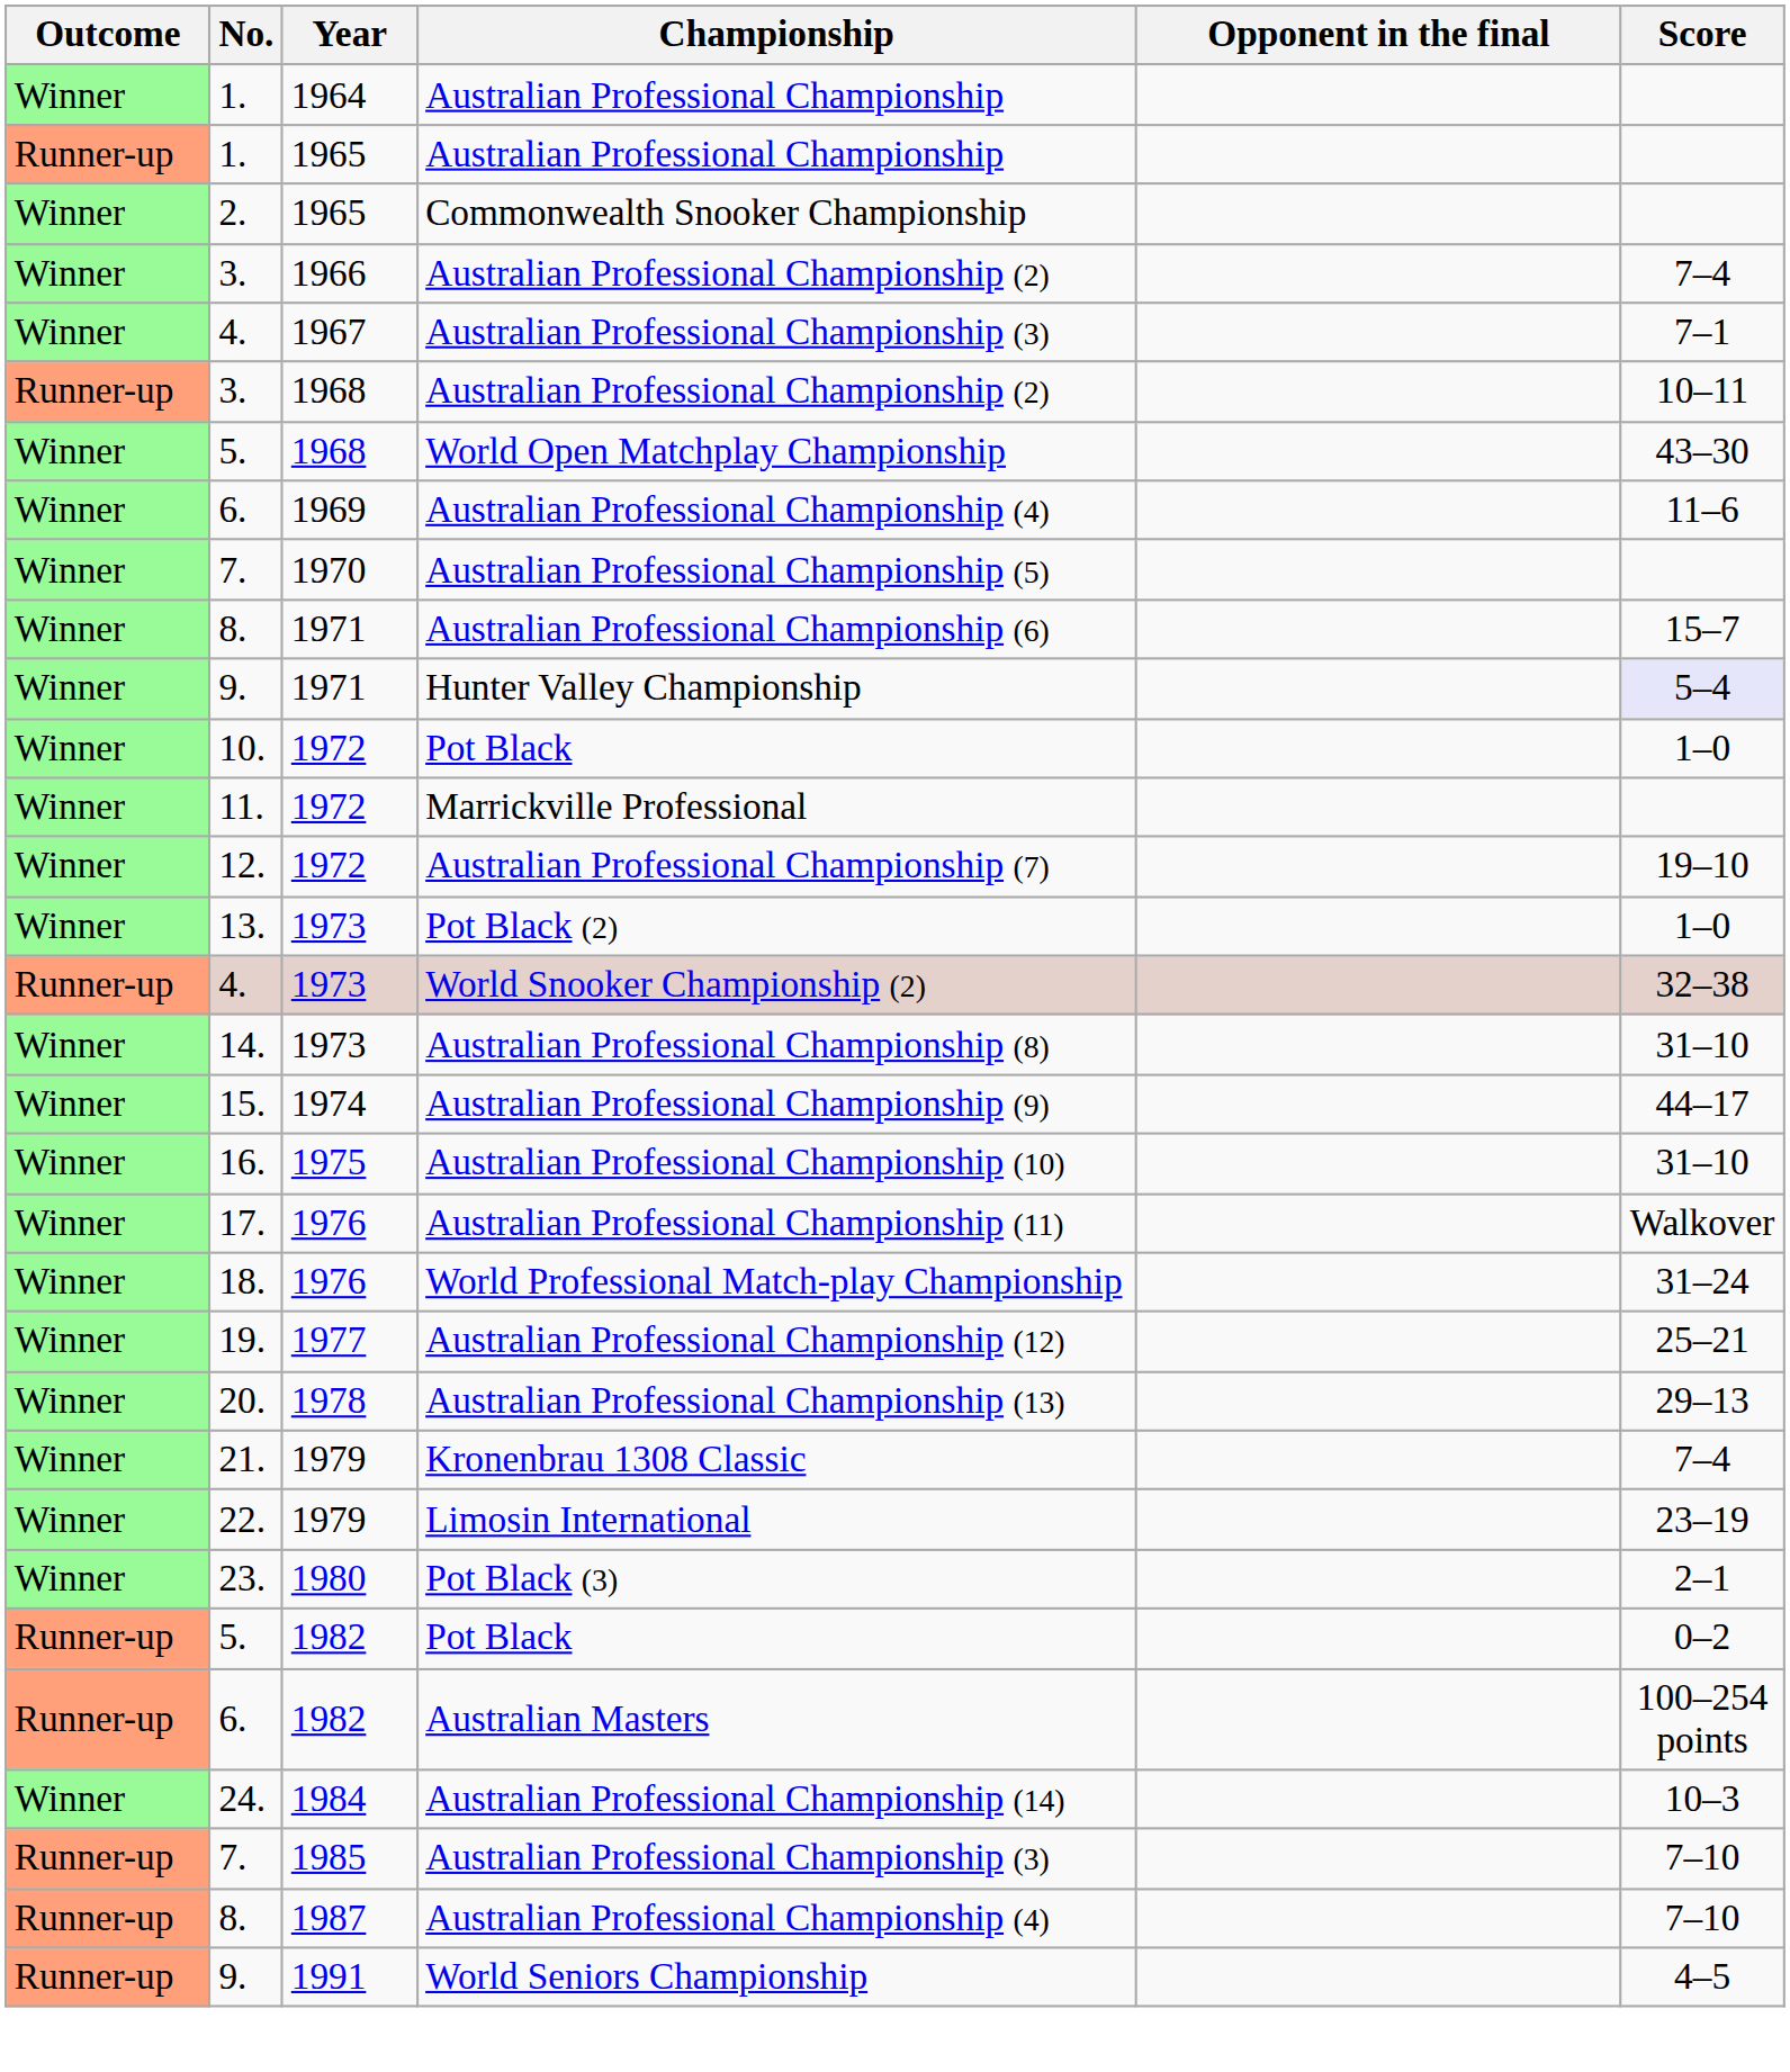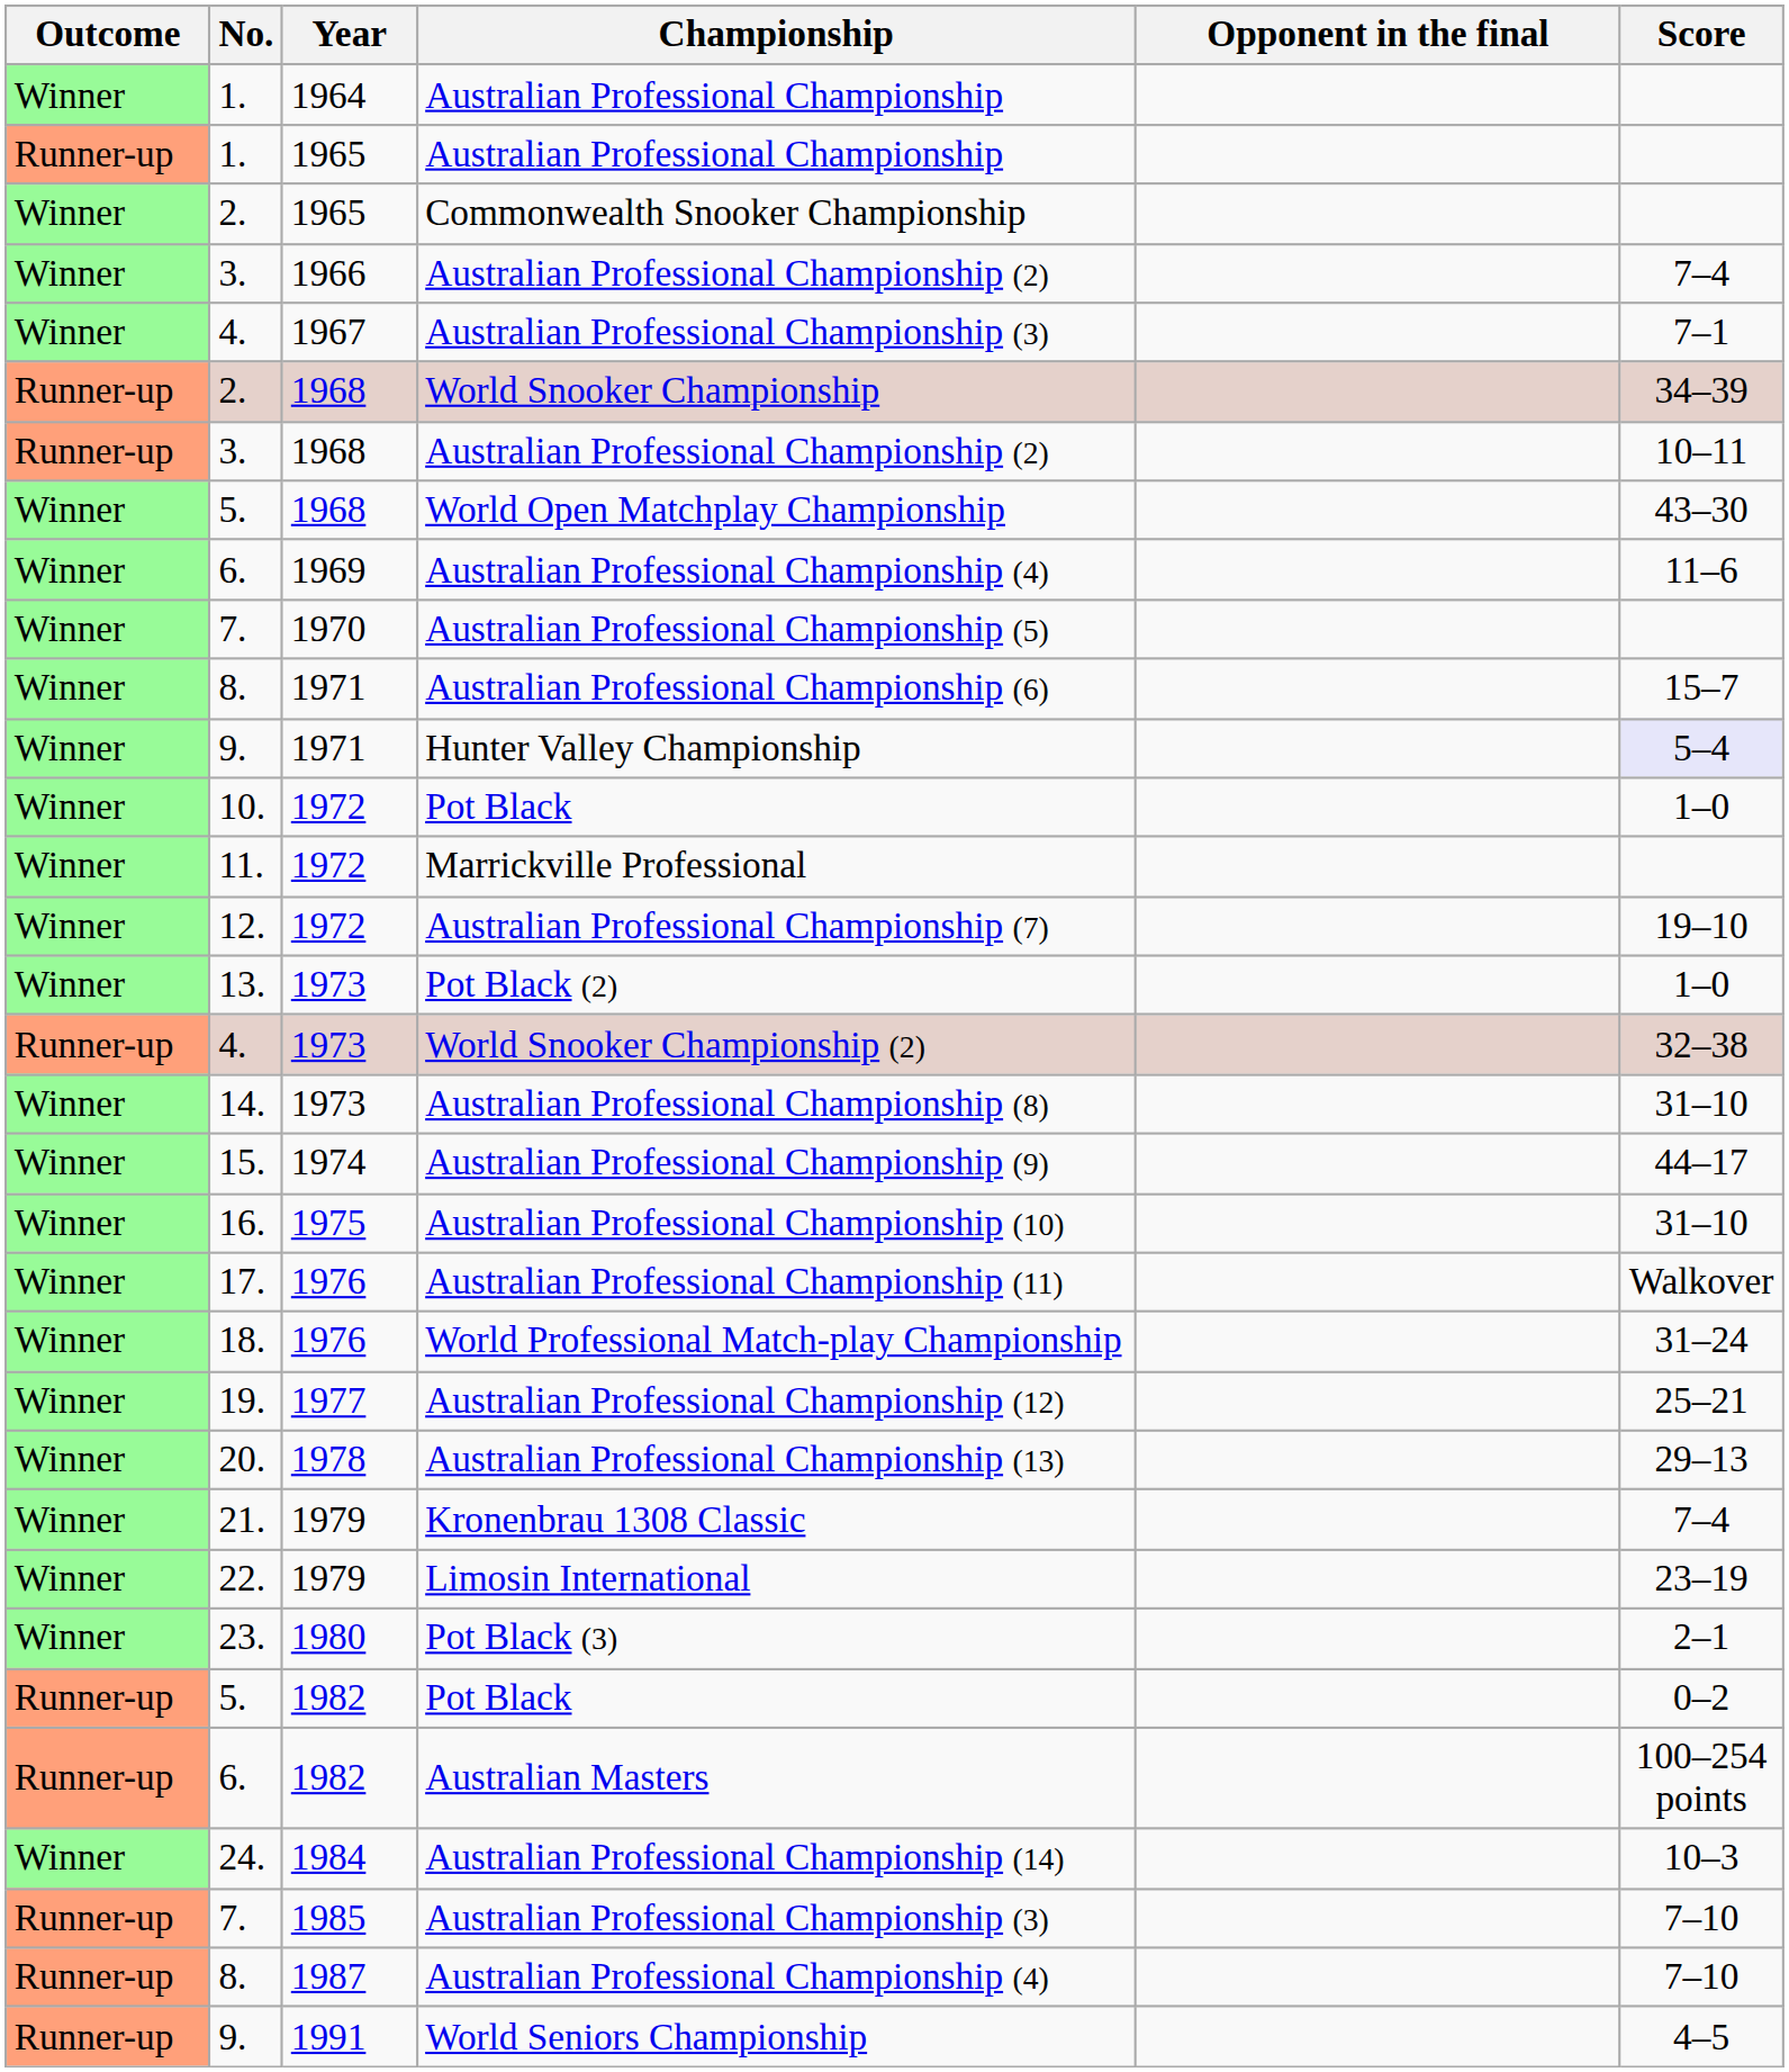 <table class="wikitable">
 <tr>
 <th width="80">Outcome</th>
 <th width="20">No.</th>
 <th width="50">Year</th>
 <th width="300">Championship</th>
 <th width="200">Opponent in the final</th>
 <th width="50">Score</th>
 </tr>
 <tr>
 <td style="background:#98FB98">Winner</td>
 <td>1.</td>
 <td>1964</td>
 <td><a href='#'>Australian Professional Championship</a></td>
 <td></td>
 <td align="center"></td>
 </tr>
 <tr>
 <td style="background:#ffa07a;">Runner-up</td>
 <td>1.</td>
 <td>1965</td>
 <td><a href='#'>Australian Professional Championship</a></td>
 <td></td>
 <td align="center"></td>
 </tr>
 <tr>
 <td style="background:#98FB98">Winner</td>
 <td>2.</td>
 <td>1965</td>
 <td>Commonwealth Snooker Championship</td>
 <td></td>
 <td></td>
 </tr>
 <tr>
 <td style="background:#98FB98">Winner</td>
 <td>3.</td>
 <td>1966</td>
 <td><a href='#'>Australian Professional Championship</a> <small>(2)</small></td>
 <td></td>
 <td align="center">7–4</td>
 </tr>
 <tr>
 <td style="background:#98FB98">Winner</td>
 <td>4.</td>
 <td>1967</td>
 <td><a href='#'>Australian Professional Championship</a> <small>(3)</small></td>
 <td></td>
 <td align="center">7–1</td>
+</tr>
+<tr bgcolor="#e5d1cb">
+<td style="background:#ffa07a;">Runner-up</td>
+<td>2.</td>
+<td><a href='#'>1968</a></td>
+<td><a href='#'>World Snooker Championship</a></td>
+<td></td>
+<td align="center">34–39</td>
 </tr>
 <tr>
 <td style="background:#ffa07a;">Runner-up</td>
 <td>3.</td>
 <td>1968</td>
 <td><a href='#'>Australian Professional Championship</a> <small>(2)</small></td>
 <td></td>
 <td align="center">10–11</td>
 </tr>
 <tr>
 <td style="background:#98FB98">Winner</td>
 <td>5.</td>
 <td><a href='#'>1968</a></td>
 <td><a href='#'>World Open Matchplay Championship</a></td>
 <td></td>
 <td align="center">43–30</td>
 </tr>
 <tr>
 <td style="background:#98FB98">Winner</td>
 <td>6.</td>
 <td>1969</td>
 <td><a href='#'>Australian Professional Championship</a> <small>(4)</small></td>
 <td></td>
 <td align="center">11–6</td>
 </tr>
 <tr>
 <td style="background:#98FB98">Winner</td>
 <td>7.</td>
 <td>1970</td>
 <td><a href='#'>Australian Professional Championship</a> <small>(5)</small></td>
 <td></td>
 <td align="center"></td>
 </tr>
 <tr>
 <td style="background:#98FB98">Winner</td>
 <td>8.</td>
 <td>1971</td>
 <td><a href='#'>Australian Professional Championship</a> <small>(6)</small></td>
 <td></td>
 <td align="center">15–7</td>
 </tr>
 <tr>
 <td style="background:#98FB98">Winner</td>
 <td>9.</td>
 <td>1971</td>
 <td>Hunter Valley Championship</td>
 <td></td>
 <td align="center" style="background: lavender;">5–4</td>
 </tr>
 <tr>
 <td style="background:#98FB98">Winner</td>
 <td>10.</td>
 <td><a href='#'>1972</a></td>
 <td><a href='#'>Pot Black</a></td>
 <td></td>
 <td align="center">1–0</td>
 </tr>
 <tr>
 <td style="background:#98FB98">Winner</td>
 <td>11.</td>
 <td><a href='#'>1972</a></td>
 <td>Marrickville Professional</td>
 <td></td>
 <td align="center"></td>
 </tr>
 <tr>
 <td style="background:#98FB98">Winner</td>
 <td>12.</td>
 <td><a href='#'>1972</a></td>
 <td><a href='#'>Australian Professional Championship</a> <small>(7)</small></td>
 <td></td>
 <td align="center">19–10</td>
 </tr>
 <tr>
 <td style="background:#98FB98">Winner</td>
 <td>13.</td>
 <td><a href='#'>1973</a></td>
 <td><a href='#'>Pot Black</a> <small>(2)</small></td>
 <td></td>
 <td align="center">1–0</td>
 </tr>
 <tr bgcolor="#e5d1cb">
 <td style="background:#ffa07a;">Runner-up</td>
 <td>4.</td>
 <td><a href='#'>1973</a></td>
 <td><a href='#'>World Snooker Championship</a> <small>(2)</small></td>
 <td></td>
 <td align="center">32–38</td>
 </tr>
 <tr>
 <td style="background:#98FB98">Winner</td>
 <td>14.</td>
 <td>1973</td>
 <td><a href='#'>Australian Professional Championship</a> <small>(8)</small></td>
 <td></td>
 <td align="center">31–10</td>
 </tr>
 <tr>
 <td style="background:#98FB98">Winner</td>
 <td>15.</td>
 <td>1974</td>
 <td><a href='#'>Australian Professional Championship</a> <small>(9)</small></td>
 <td></td>
 <td align="center">44–17</td>
 </tr>
 <tr>
 <td style="background:#98FB98">Winner</td>
 <td>16.</td>
 <td><a href='#'>1975</a></td>
 <td><a href='#'>Australian Professional Championship</a> <small>(10)</small></td>
 <td></td>
 <td align="center">31–10</td>
 </tr>
 <tr>
 <td style="background:#98FB98">Winner</td>
 <td>17.</td>
 <td><a href='#'>1976</a></td>
 <td><a href='#'>Australian Professional Championship</a> <small>(11)</small></td>
 <td></td>
 <td align="center">Walkover</td>
 </tr>
 <tr>
 <td style="background:#98FB98">Winner</td>
 <td>18.</td>
 <td><a href='#'>1976</a></td>
 <td><a href='#'>World Professional Match-play Championship</a></td>
 <td></td>
 <td align="center">31–24</td>
 </tr>
 <tr>
 <td style="background:#98FB98">Winner</td>
 <td>19.</td>
 <td><a href='#'>1977</a></td>
 <td><a href='#'>Australian Professional Championship</a> <small>(12)</small></td>
 <td></td>
 <td align="center">25–21</td>
 </tr>
 <tr>
 <td style="background:#98FB98">Winner</td>
 <td>20.</td>
 <td><a href='#'>1978</a></td>
 <td><a href='#'>Australian Professional Championship</a> <small>(13)</small></td>
 <td></td>
 <td align="center">29–13</td>
 </tr>
 <tr>
 <td style="background:#98FB98">Winner</td>
 <td>21.</td>
 <td>1979</td>
 <td><a href='#'>Kronenbrau 1308 Classic</a></td>
 <td></td>
 <td align="center">7–4</td>
 </tr>
 <tr>
 <td style="background:#98FB98">Winner</td>
 <td>22.</td>
 <td>1979</td>
 <td><a href='#'>Limosin International</a></td>
 <td></td>
 <td align="center">23–19</td>
 </tr>
 <tr>
 <td style="background:#98FB98">Winner</td>
 <td>23.</td>
 <td><a href='#'>1980</a></td>
 <td><a href='#'>Pot Black</a> <small>(3)</small></td>
 <td></td>
 <td align="center">2–1</td>
 </tr>
 <tr>
 <td style="background:#ffa07a;">Runner-up</td>
 <td>5.</td>
 <td><a href='#'>1982</a></td>
 <td><a href='#'>Pot Black</a></td>
 <td></td>
 <td align="center">0–2</td>
 </tr>
 <tr>
 <td style="background:#ffa07a;">Runner-up</td>
 <td>6.</td>
 <td><a href='#'>1982</a></td>
 <td><a href='#'>Australian Masters</a></td>
 <td></td>
 <td align="center">100–254 points</td>
 </tr>
 <tr>
 <td style="background:#98FB98">Winner</td>
 <td>24.</td>
 <td><a href='#'>1984</a></td>
 <td><a href='#'>Australian Professional Championship</a> <small>(14)</small></td>
 <td></td>
 <td align="center">10–3</td>
 </tr>
 <tr>
 <td style="background:#ffa07a;">Runner-up</td>
 <td>7.</td>
 <td><a href='#'>1985</a></td>
 <td><a href='#'>Australian Professional Championship</a> <small>(3)</small></td>
 <td></td>
 <td align="center">7–10</td>
 </tr>
 <tr>
 <td style="background:#ffa07a;">Runner-up</td>
 <td>8.</td>
 <td><a href='#'>1987</a></td>
 <td><a href='#'>Australian Professional Championship</a> <small>(4)</small></td>
 <td></td>
 <td align="center">7–10</td>
 </tr>
 <tr>
 <td style="background:#ffa07a;">Runner-up</td>
 <td>9.</td>
 <td><a href='#'>1991</a></td>
 <td><a href='#'>World Seniors Championship</a></td>
 <td></td>
 <td align="center">4–5</td>
 </tr>
 </table>
